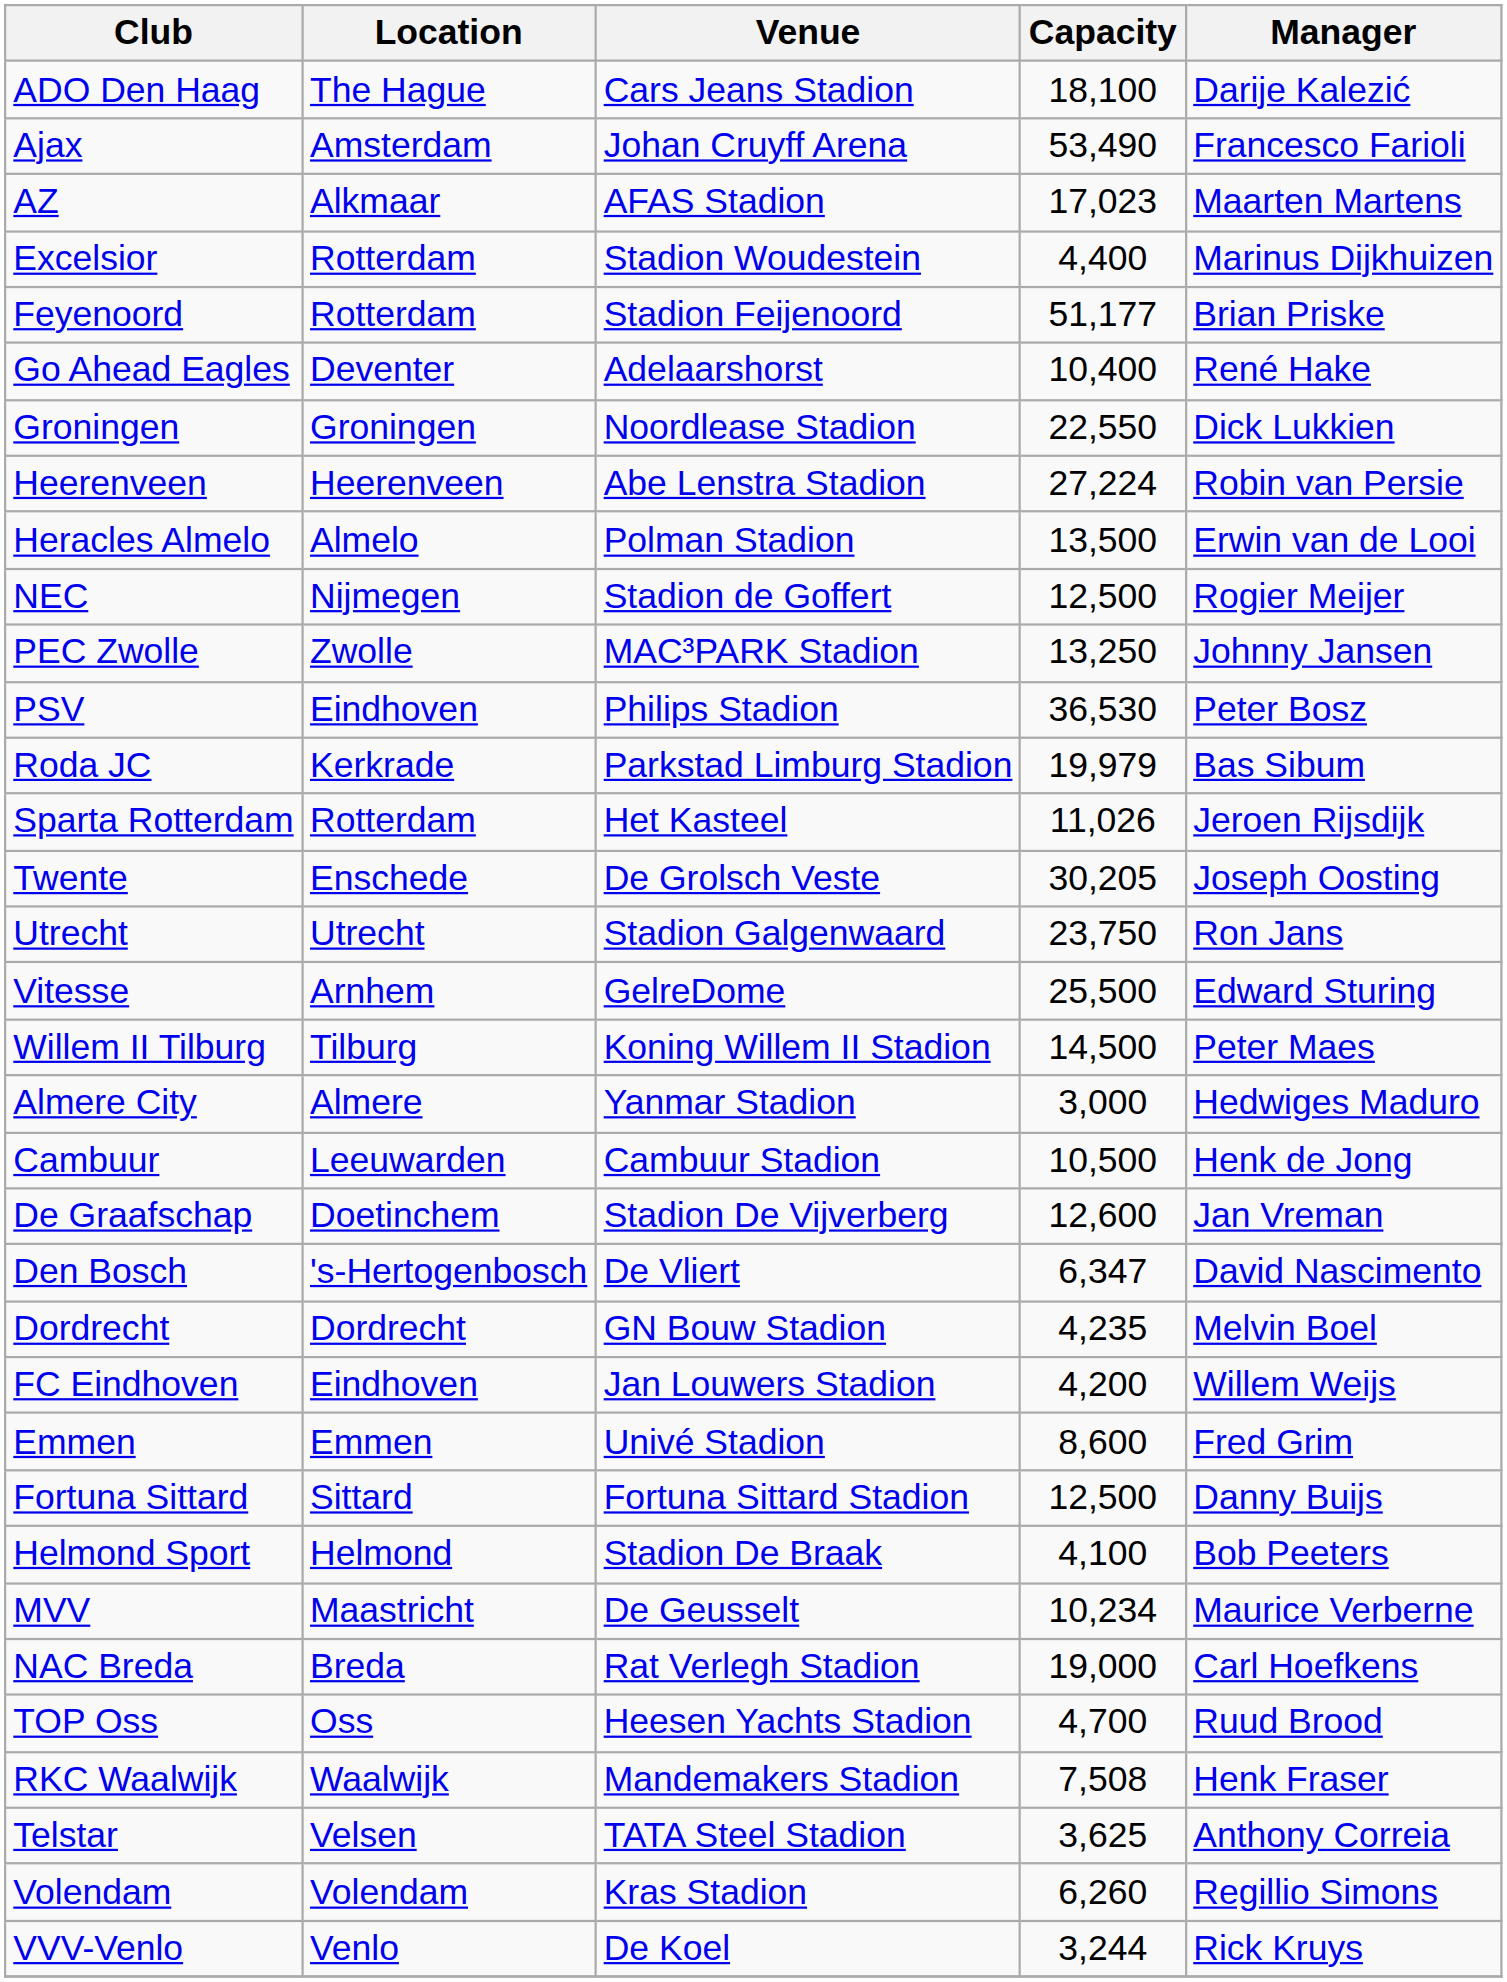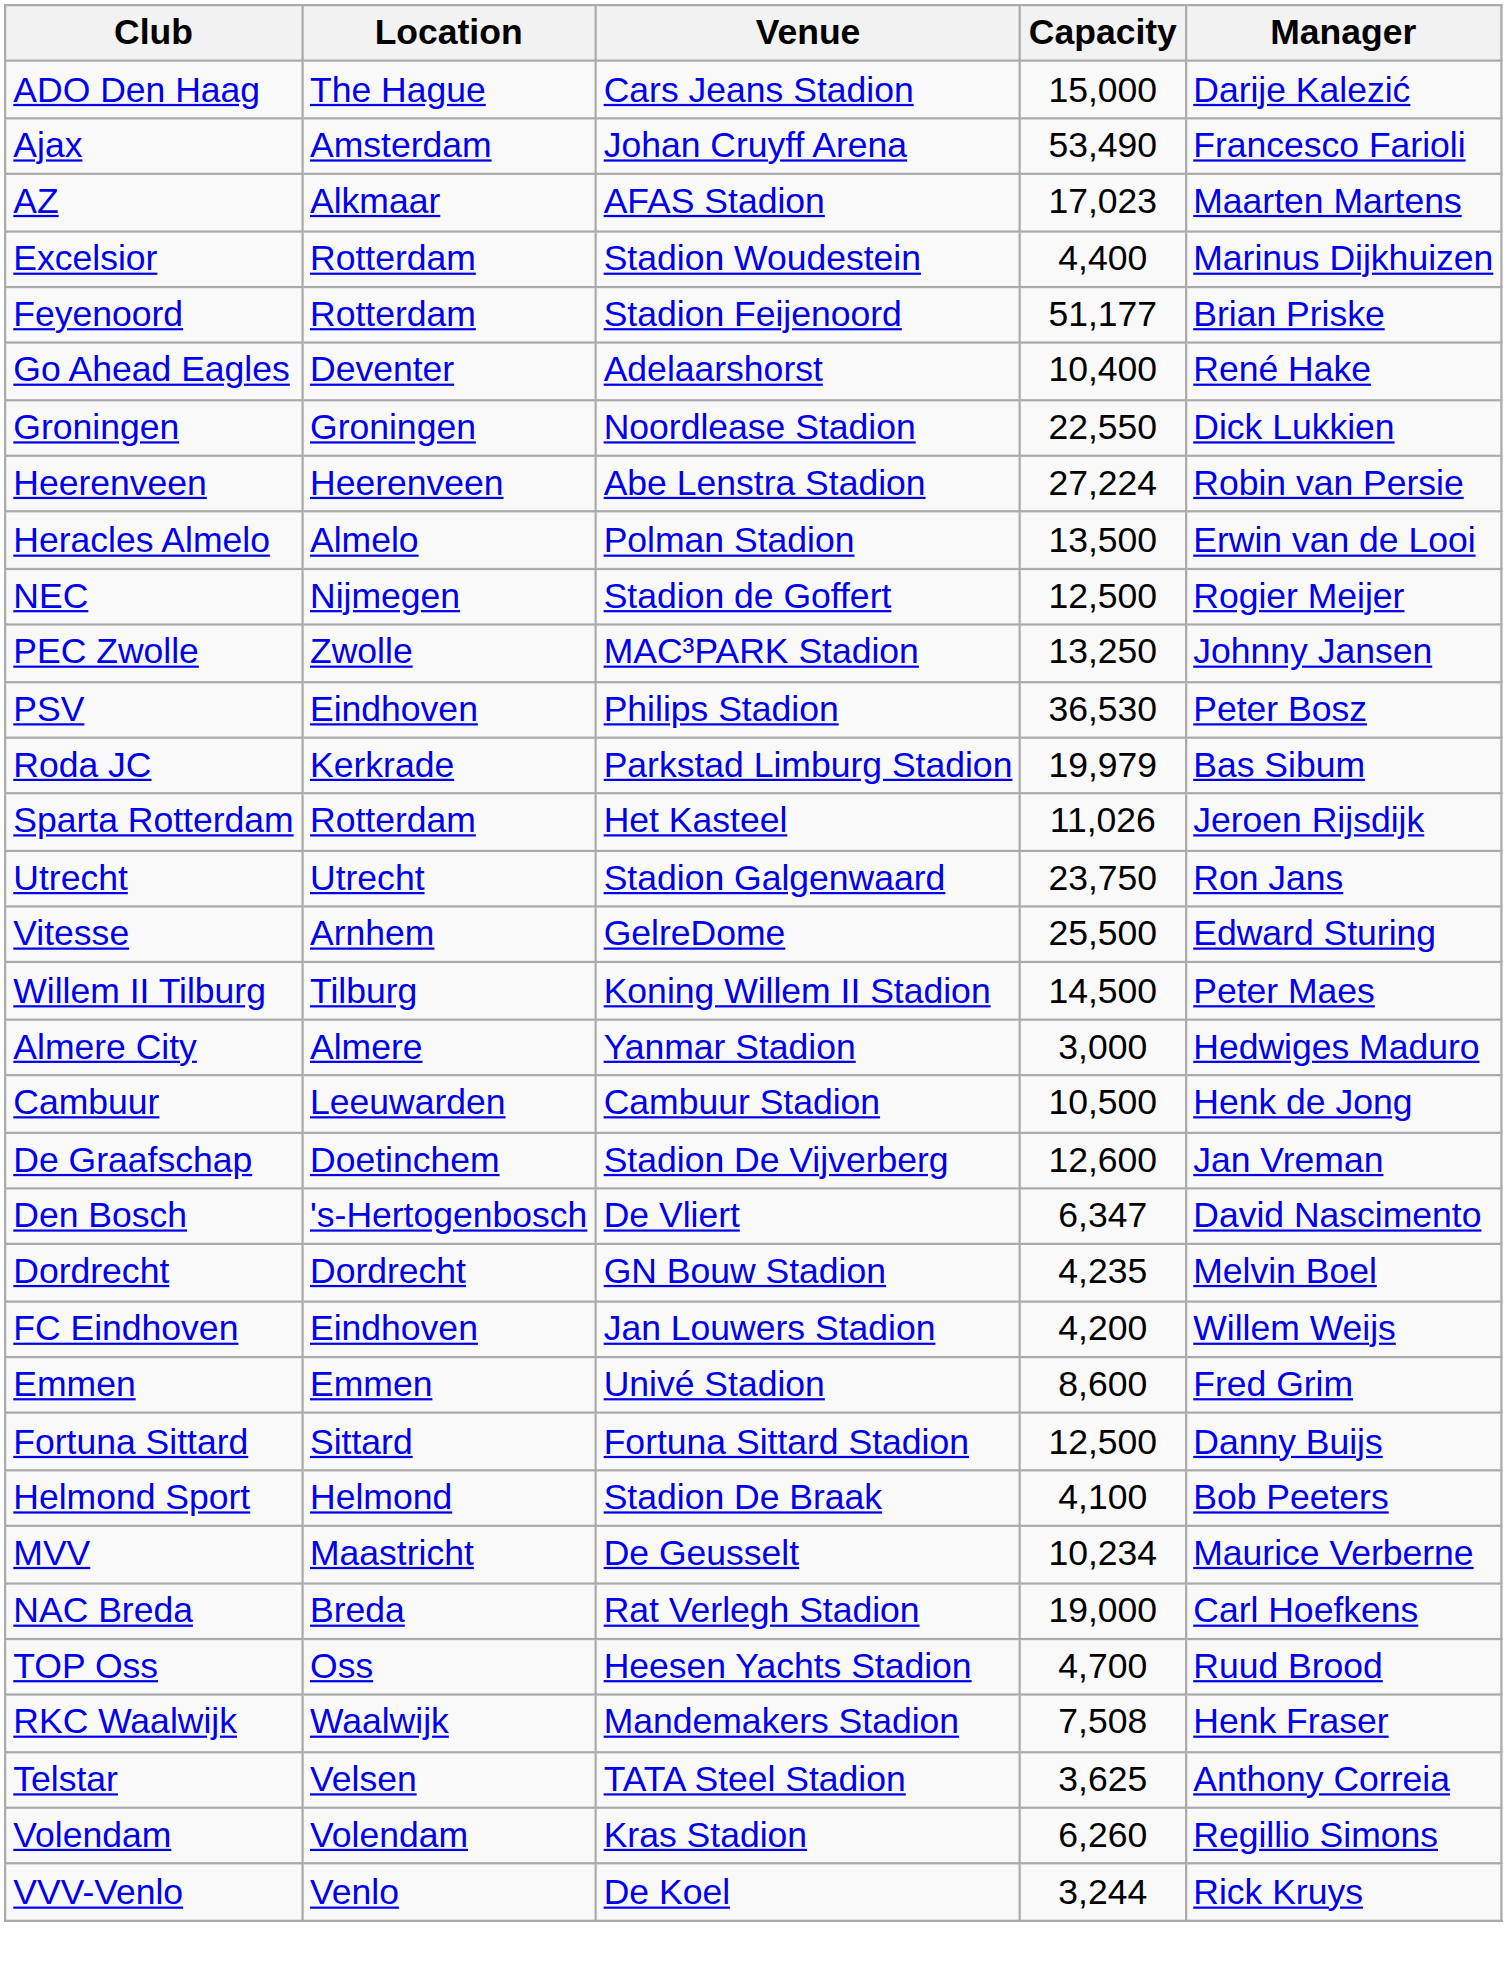 <table class="wikitable sortable">
 <tr>
 <th>Club</th>
 <th>Location</th>
 <th>Venue</th>
 <th>Capacity</th>
 <th>Manager</th>
 </tr>
 <tr>
 <td><a href='#'>ADO Den Haag</a></td>
 <td><a href='#'>The Hague</a></td>
 <td><a href='#'>Cars Jeans Stadion</a></td>
-<td align="center">18,100</td>
+<td align="center">15,000</td>
 <td> <a href='#'>Darije Kalezić</a></td>
 </tr>
 <tr>
 <td><a href='#'>Ajax</a></td>
 <td><a href='#'>Amsterdam</a></td>
 <td><a href='#'>Johan Cruyff Arena</a></td>
 <td align="center">53,490</td>
 <td> <a href='#'>Francesco Farioli</a></td>
 </tr>
 <tr>
 <td><a href='#'>AZ</a></td>
 <td><a href='#'>Alkmaar</a></td>
 <td><a href='#'>AFAS Stadion</a></td>
 <td align="center">17,023</td>
 <td> <a href='#'>Maarten Martens</a></td>
 </tr>
 <tr>
 <td><a href='#'>Excelsior</a></td>
 <td><a href='#'>Rotterdam</a></td>
 <td><a href='#'>Stadion Woudestein</a></td>
 <td align="center">4,400</td>
 <td> <a href='#'>Marinus Dijkhuizen</a></td>
 </tr>
 <tr>
 <td><a href='#'>Feyenoord</a></td>
 <td><a href='#'>Rotterdam</a></td>
 <td><a href='#'>Stadion Feijenoord</a></td>
 <td align="center">51,177</td>
 <td> <a href='#'>Brian Priske</a></td>
 </tr>
 <tr>
 <td><a href='#'>Go Ahead Eagles</a></td>
 <td><a href='#'>Deventer</a></td>
 <td><a href='#'>Adelaarshorst</a></td>
 <td align="center">10,400</td>
 <td> <a href='#'>René Hake</a></td>
 </tr>
 <tr>
 <td><a href='#'>Groningen</a></td>
 <td><a href='#'>Groningen</a></td>
 <td><a href='#'>Noordlease Stadion</a></td>
 <td align="center">22,550</td>
 <td> <a href='#'>Dick Lukkien</a></td>
 </tr>
 <tr>
 <td><a href='#'>Heerenveen</a></td>
 <td><a href='#'>Heerenveen</a></td>
 <td><a href='#'>Abe Lenstra Stadion</a></td>
 <td align="center">27,224</td>
 <td> <a href='#'>Robin van Persie</a></td>
 </tr>
 <tr>
 <td><a href='#'>Heracles Almelo</a></td>
 <td><a href='#'>Almelo</a></td>
 <td><a href='#'>Polman Stadion</a></td>
 <td align="center">13,500</td>
 <td> <a href='#'>Erwin van de Looi</a></td>
 </tr>
 <tr>
 <td><a href='#'>NEC</a></td>
 <td><a href='#'>Nijmegen</a></td>
 <td><a href='#'>Stadion de Goffert</a></td>
 <td align="center">12,500</td>
 <td> <a href='#'>Rogier Meijer</a></td>
 </tr>
 <tr>
 <td><a href='#'>PEC Zwolle</a></td>
 <td><a href='#'>Zwolle</a></td>
 <td><a href='#'>MAC³PARK Stadion</a></td>
 <td align="center">13,250</td>
 <td> <a href='#'>Johnny Jansen</a></td>
 </tr>
 <tr>
 <td><a href='#'>PSV</a></td>
 <td><a href='#'>Eindhoven</a></td>
 <td><a href='#'>Philips Stadion</a></td>
 <td align="center">36,530</td>
 <td> <a href='#'>Peter Bosz</a></td>
 </tr>
 <tr>
 <td><a href='#'>Roda JC</a></td>
 <td><a href='#'>Kerkrade</a></td>
 <td><a href='#'>Parkstad Limburg Stadion</a></td>
 <td align="center">19,979</td>
 <td> <a href='#'>Bas Sibum</a></td>
 </tr>
 <tr>
 <td><a href='#'>Sparta Rotterdam</a></td>
 <td><a href='#'>Rotterdam</a></td>
 <td><a href='#'>Het Kasteel</a></td>
 <td align="center">11,026</td>
 <td> <a href='#'>Jeroen Rijsdijk</a></td>
-</tr>
-<tr>
-<td><a href='#'>Twente</a></td>
-<td><a href='#'>Enschede</a></td>
-<td><a href='#'>De Grolsch Veste</a></td>
-<td align="center">30,205</td>
-<td> <a href='#'>Joseph Oosting</a></td>
 </tr>
 <tr>
 <td><a href='#'>Utrecht</a></td>
 <td><a href='#'>Utrecht</a></td>
 <td><a href='#'>Stadion Galgenwaard</a></td>
 <td align="center">23,750</td>
 <td> <a href='#'>Ron Jans</a></td>
 </tr>
 <tr>
 <td><a href='#'>Vitesse</a></td>
 <td><a href='#'>Arnhem</a></td>
 <td><a href='#'>GelreDome</a></td>
 <td align="center">25,500</td>
 <td> <a href='#'>Edward Sturing</a></td>
 </tr>
 <tr>
 <td><a href='#'>Willem II Tilburg</a></td>
 <td><a href='#'>Tilburg</a></td>
 <td><a href='#'>Koning Willem II Stadion</a></td>
 <td align="center">14,500</td>
 <td> <a href='#'>Peter Maes</a></td>
 </tr>
 <tr>
 <td><a href='#'>Almere City</a></td>
 <td><a href='#'>Almere</a></td>
 <td><a href='#'>Yanmar Stadion</a></td>
 <td align="center">3,000</td>
 <td> <a href='#'>Hedwiges Maduro</a></td>
 </tr>
 <tr>
 <td><a href='#'>Cambuur</a></td>
 <td><a href='#'>Leeuwarden</a></td>
 <td><a href='#'>Cambuur Stadion</a></td>
 <td align="center">10,500</td>
 <td> <a href='#'>Henk de Jong</a></td>
 </tr>
 <tr>
 <td><a href='#'>De Graafschap</a></td>
 <td><a href='#'>Doetinchem</a></td>
 <td><a href='#'>Stadion De Vijverberg</a></td>
 <td align="center">12,600</td>
 <td> <a href='#'>Jan Vreman</a></td>
 </tr>
 <tr>
 <td><a href='#'>Den Bosch</a></td>
 <td><a href='#'>'s-Hertogenbosch</a></td>
 <td><a href='#'>De Vliert</a></td>
 <td align="center">6,347</td>
 <td> <a href='#'>David Nascimento</a></td>
 </tr>
 <tr>
 <td><a href='#'>Dordrecht</a></td>
 <td><a href='#'>Dordrecht</a></td>
 <td><a href='#'>GN Bouw Stadion</a></td>
 <td align="center">4,235</td>
 <td> <a href='#'>Melvin Boel</a></td>
 </tr>
 <tr>
 <td><a href='#'>FC Eindhoven</a></td>
 <td><a href='#'>Eindhoven</a></td>
 <td><a href='#'>Jan Louwers Stadion</a></td>
 <td align="center">4,200</td>
 <td> <a href='#'>Willem Weijs</a></td>
 </tr>
 <tr>
 <td><a href='#'>Emmen</a></td>
 <td><a href='#'>Emmen</a></td>
 <td><a href='#'>Univé Stadion</a></td>
 <td align="center">8,600</td>
 <td> <a href='#'>Fred Grim</a></td>
 </tr>
 <tr>
 <td><a href='#'>Fortuna Sittard</a></td>
 <td><a href='#'>Sittard</a></td>
 <td><a href='#'>Fortuna Sittard Stadion</a></td>
 <td align="center">12,500</td>
 <td> <a href='#'>Danny Buijs</a></td>
 </tr>
 <tr>
 <td><a href='#'>Helmond Sport</a></td>
 <td><a href='#'>Helmond</a></td>
 <td><a href='#'>Stadion De Braak</a></td>
 <td align="center">4,100</td>
 <td> <a href='#'>Bob Peeters</a></td>
 </tr>
 <tr>
 <td><a href='#'>MVV</a></td>
 <td><a href='#'>Maastricht</a></td>
 <td><a href='#'>De Geusselt</a></td>
 <td align="center">10,234</td>
 <td> <a href='#'>Maurice Verberne</a></td>
 </tr>
 <tr>
 <td><a href='#'>NAC Breda</a></td>
 <td><a href='#'>Breda</a></td>
 <td><a href='#'>Rat Verlegh Stadion</a></td>
 <td align="center">19,000</td>
 <td> <a href='#'>Carl Hoefkens</a></td>
 </tr>
 <tr>
 <td><a href='#'>TOP Oss</a></td>
 <td><a href='#'>Oss</a></td>
 <td><a href='#'>Heesen Yachts Stadion</a></td>
 <td align="center">4,700</td>
 <td> <a href='#'>Ruud Brood</a></td>
 </tr>
 <tr>
 <td><a href='#'>RKC Waalwijk</a></td>
 <td><a href='#'>Waalwijk</a></td>
 <td><a href='#'>Mandemakers Stadion</a></td>
 <td align="center">7,508</td>
 <td> <a href='#'>Henk Fraser</a></td>
 </tr>
 <tr>
 <td><a href='#'>Telstar</a></td>
 <td><a href='#'>Velsen</a></td>
 <td><a href='#'>TATA Steel Stadion</a></td>
 <td align="center">3,625</td>
 <td> <a href='#'>Anthony Correia</a></td>
 </tr>
 <tr>
 <td><a href='#'>Volendam</a></td>
 <td><a href='#'>Volendam</a></td>
 <td><a href='#'>Kras Stadion</a></td>
 <td align="center">6,260</td>
 <td> <a href='#'>Regillio Simons</a></td>
 </tr>
 <tr>
 <td><a href='#'>VVV-Venlo</a></td>
 <td><a href='#'>Venlo</a></td>
 <td><a href='#'>De Koel</a></td>
 <td align="center">3,244</td>
 <td> <a href='#'>Rick Kruys</a></td>
 </tr>
 <tr>
 </tr>
 </table>
